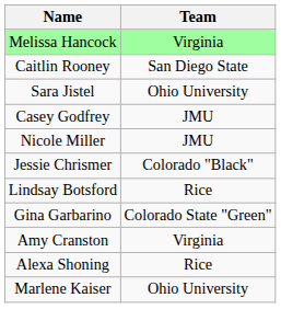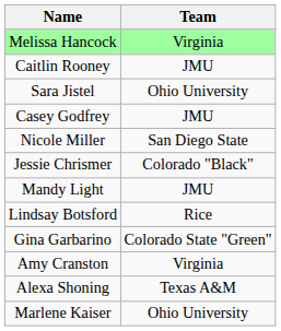 <table class="wikitable" style="text-align:center">
 <tr>
 <th>Name</th>
 <th>Team</th>
 </tr>
 <tr bgcolor="#9eff9e">
 <td>Melissa Hancock</td>
 <td>Virginia</td>
 </tr>
 <tr>
 <td>Caitlin Rooney</td>
-<td>San Diego State</td>
+<td>JMU</td>
 </tr>
 <tr>
 <td>Sara Jistel</td>
 <td>Ohio University</td>
 </tr>
 <tr>
 <td>Casey Godfrey</td>
 <td>JMU</td>
 </tr>
 <tr>
 <td>Nicole Miller</td>
-<td>JMU</td>
+<td>San Diego State</td>
 </tr>
 <tr>
 <td>Jessie Chrismer</td>
 <td>Colorado "Black"</td>
+</tr>
+<tr>
+<td>Mandy Light</td>
+<td>JMU</td>
 </tr>
 <tr>
 <td>Lindsay Botsford</td>
 <td>Rice</td>
 </tr>
 <tr>
 <td>Gina Garbarino</td>
 <td>Colorado State "Green"</td>
 </tr>
 <tr>
 <td>Amy Cranston</td>
 <td>Virginia</td>
 </tr>
 <tr>
 <td>Alexa Shoning</td>
-<td>Rice</td>
+<td>Texas A&M</td>
 </tr>
 <tr>
 <td>Marlene Kaiser</td>
 <td>Ohio University</td>
 </tr>
 </table>
